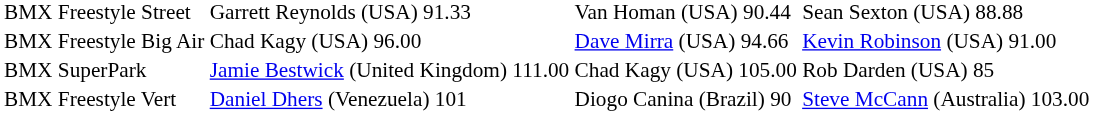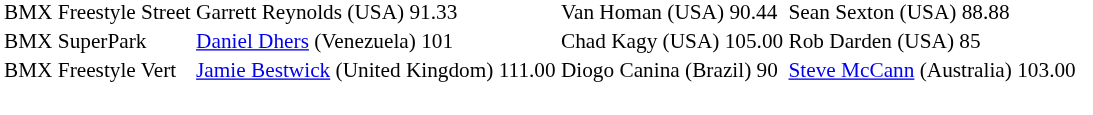 <table>
 <tr>
 <td>BMX Freestyle Street</td>
 <td>Garrett Reynolds  (USA) 91.33</td>
 <td>Van Homan  (USA) 90.44</td>
 <td>Sean Sexton  (USA) 88.88</td>
 </tr>
 <tr>
-<td>BMX Freestyle Big Air</td>
-<td>Chad Kagy  (USA) 96.00</td>
-<td><a href='#'>Dave Mirra</a>  (USA) 94.66</td>
-<td><a href='#'>Kevin Robinson</a>  (USA) 91.00</td>
-</tr>
-<tr>
 <td>BMX SuperPark</td>
-<td><a href='#'>Jamie Bestwick</a>  (United Kingdom) 111.00</td>
+<td><a href='#'>Daniel Dhers</a>  (Venezuela) 101</td>
 <td>Chad Kagy  (USA) 105.00</td>
 <td>Rob Darden  (USA) 85</td>
 </tr>
 <tr>
 <td>BMX Freestyle Vert</td>
-<td><a href='#'>Daniel Dhers</a>  (Venezuela) 101</td>
+<td><a href='#'>Jamie Bestwick</a>  (United Kingdom) 111.00</td>
 <td>Diogo Canina  (Brazil) 90</td>
 <td><a href='#'>Steve McCann</a>  (Australia) 103.00</td>
 </tr>
 </table>
